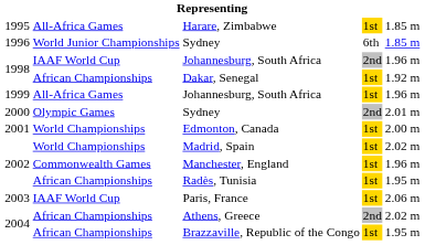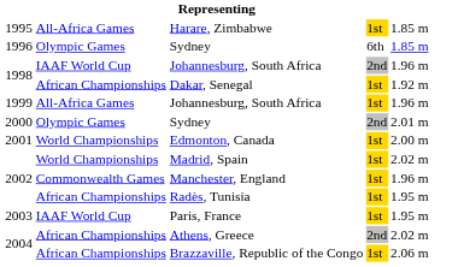 <table>
 <tr>
 <th colspan=6>Representing </th>
 </tr>
 <tr>
 <td>1995</td>
 <td><a href='#'>All-Africa Games</a></td>
 <td><a href='#'>Harare</a>, Zimbabwe</td>
 <td bgcolor=gold>1st</td>
 <td>1.85 m</td>
 </tr>
 <tr>
 <td>1996</td>
-<td><a href='#'>World Junior Championships</a></td>
+<td><a href='#'>Olympic Games</a></td>
 <td>Sydney</td>
 <td>6th</td>
 <td><a href='#'>1.85 m</a></td>
 </tr>
 <tr>
 <td rowspan=2>1998</td>
 <td><a href='#'>IAAF World Cup</a></td>
 <td><a href='#'>Johannesburg</a>, South Africa</td>
 <td bgcolor=silver>2nd</td>
 <td>1.96 m</td>
 </tr>
 <tr>
 <td><a href='#'>African Championships</a></td>
 <td><a href='#'>Dakar</a>, Senegal</td>
 <td bgcolor=gold>1st</td>
 <td>1.92 m</td>
 </tr>
 <tr>
 <td>1999</td>
 <td><a href='#'>All-Africa Games</a></td>
 <td>Johannesburg, South Africa</td>
 <td bgcolor=gold>1st</td>
 <td>1.96 m</td>
 </tr>
 <tr>
 <td>2000</td>
 <td><a href='#'>Olympic Games</a></td>
 <td>Sydney</td>
 <td bgcolor=silver>2nd</td>
 <td>2.01 m</td>
 </tr>
 <tr>
 <td>2001</td>
 <td><a href='#'>World Championships</a></td>
 <td><a href='#'>Edmonton</a>, Canada</td>
 <td bgcolor=gold>1st</td>
 <td>2.00 m</td>
 </tr>
 <tr>
 <td rowspan=3>2002</td>
 <td><a href='#'>World Championships</a></td>
 <td><a href='#'>Madrid</a>, Spain</td>
 <td bgcolor=gold>1st</td>
 <td>2.02 m</td>
 </tr>
 <tr>
 <td><a href='#'>Commonwealth Games</a></td>
 <td><a href='#'>Manchester</a>, England</td>
 <td bgcolor=gold>1st</td>
 <td>1.96 m</td>
 </tr>
 <tr>
 <td><a href='#'>African Championships</a></td>
 <td><a href='#'>Radès</a>, Tunisia</td>
 <td bgcolor=gold>1st</td>
 <td>1.95 m</td>
 </tr>
 <tr>
 <td>2003</td>
 <td><a href='#'>IAAF World Cup</a></td>
 <td>Paris, France</td>
 <td bgcolor=gold>1st</td>
-<td>2.06 m</td>
+<td>1.95 m</td>
 </tr>
 <tr>
 <td rowspan=2>2004</td>
 <td><a href='#'>African Championships</a></td>
 <td><a href='#'>Athens</a>, Greece</td>
 <td bgcolor=silver>2nd</td>
 <td>2.02 m</td>
 </tr>
 <tr>
 <td><a href='#'>African Championships</a></td>
 <td><a href='#'>Brazzaville</a>, Republic of the Congo</td>
 <td bgcolor=gold>1st</td>
-<td>1.95 m</td>
+<td>2.06 m</td>
 </tr>
 </table>
